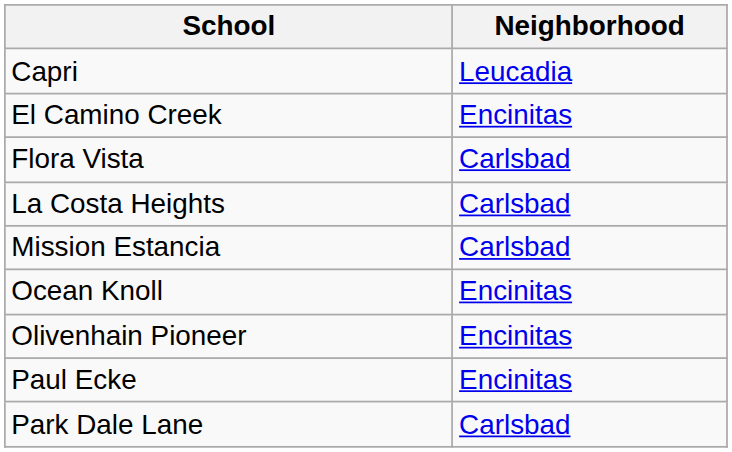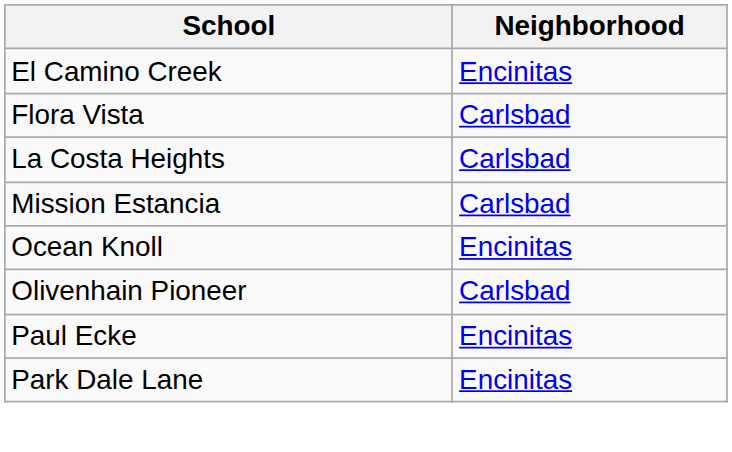 <table class="wikitable">
 <tr>
 <th width="250">School</th>
 <th width="150">Neighborhood</th>
-</tr>
-<tr>
-<td>Capri</td>
-<td><a href='#'>Leucadia</a></td>
 </tr>
 <tr>
 <td>El Camino Creek</td>
 <td><a href='#'>Encinitas</a></td>
 </tr>
 <tr>
 <td>Flora Vista</td>
 <td><a href='#'>Carlsbad</a></td>
 </tr>
 <tr>
 <td>La Costa Heights</td>
 <td><a href='#'>Carlsbad</a></td>
 </tr>
 <tr>
 <td>Mission Estancia</td>
 <td><a href='#'>Carlsbad</a></td>
 </tr>
 <tr>
 <td>Ocean Knoll</td>
 <td><a href='#'>Encinitas</a></td>
 </tr>
 <tr>
 <td>Olivenhain Pioneer</td>
-<td><a href='#'>Encinitas</a></td>
+<td><a href='#'>Carlsbad</a></td>
 </tr>
 <tr>
 <td>Paul Ecke</td>
 <td><a href='#'>Encinitas</a></td>
 </tr>
 <tr>
 <td>Park Dale Lane</td>
-<td><a href='#'>Carlsbad</a></td>
+<td><a href='#'>Encinitas</a></td>
 </tr>
 </table>
